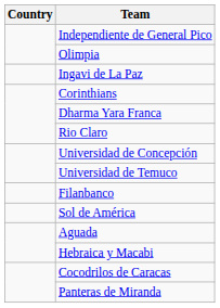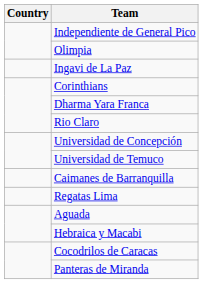 <table class="wikitable">
 <tr>
 <th>Country</th>
 <th>Team</th>
 </tr>
 <tr>
 <td rowspan=2></td>
 <td><a href='#'>Independiente de General Pico</a></td>
 </tr>
 <tr>
 <td><a href='#'>Olimpia</a></td>
 </tr>
 <tr>
 <td></td>
 <td><a href='#'>Ingavi de La Paz</a></td>
 </tr>
 <tr>
 <td rowspan=3></td>
 <td><a href='#'>Corinthians</a></td>
 </tr>
 <tr>
 <td><a href='#'>Dharma Yara Franca</a></td>
 </tr>
 <tr>
 <td><a href='#'>Rio Claro</a></td>
 </tr>
 <tr>
 <td rowspan=2></td>
 <td><a href='#'>Universidad de Concepción</a></td>
 </tr>
 <tr>
 <td><a href='#'>Universidad de Temuco</a></td>
 </tr>
 <tr>
 <td></td>
-<td><a href='#'>Filanbanco</a></td>
+<td><a href='#'>Caimanes de Barranquilla</a></td>
 </tr>
 <tr>
 <td></td>
-<td><a href='#'>Sol de América</a></td>
+<td><a href='#'>Regatas Lima</a></td>
 </tr>
 <tr>
 <td rowspan=2></td>
 <td><a href='#'>Aguada</a></td>
 </tr>
 <tr>
 <td><a href='#'>Hebraica y Macabi</a></td>
 </tr>
 <tr>
 <td rowspan=2></td>
 <td><a href='#'>Cocodrilos de Caracas</a></td>
 </tr>
 <tr>
 <td><a href='#'>Panteras de Miranda</a></td>
 </tr>
 </table>
